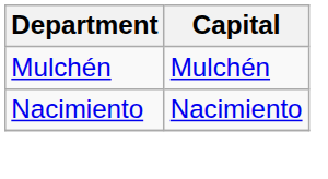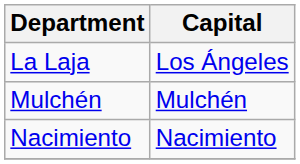 <table class="wikitable">
 <tr>
 <th>Department</th>
 <th>Capital</th>
+</tr>
+<tr>
+<td><a href='#'>La Laja</a></td>
+<td><a href='#'>Los Ángeles</a></td>
 </tr>
 <tr>
 <td><a href='#'>Mulchén</a></td>
 <td><a href='#'>Mulchén</a></td>
 </tr>
 <tr>
 <td><a href='#'>Nacimiento</a></td>
 <td><a href='#'>Nacimiento</a></td>
 </tr>
 <tr>
 </tr>
 </table>
